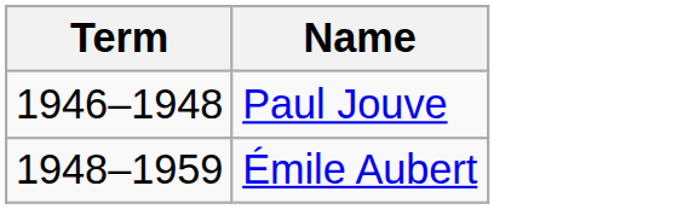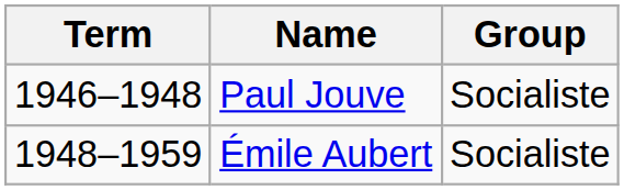 <table class="wikitable sortable">
 <tr>
 <th>Term</th>
 <th>Name</th>
+<th>Group</th>
 </tr>
 <tr>
 <td>1946–1948</td>
 <td><a href='#'>Paul Jouve</a></td>
+<td>Socialiste</td>
 </tr>
 <tr>
 <td>1948–1959</td>
 <td><a href='#'>Émile Aubert</a></td>
+<td>Socialiste</td>
 </tr>
 </table>
